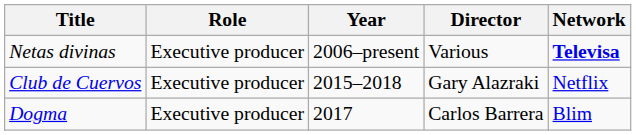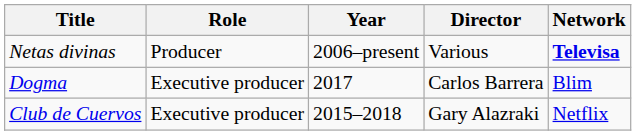 <table class="wikitable">
 <tr>
 <th>Title</th>
 <th>Role</th>
 <th>Year</th>
 <th>Director</th>
 <th>Network</th>
 </tr>
 <tr>
 <td><em>Netas divinas</em></td>
-<td>Executive producer</td>
+<td>Producer</td>
 <td>2006–present</td>
 <td>Various</td>
 <td><strong><a href='#'>Televisa</a></strong></td>
+</tr>
+<tr>
+<td><em><a href='#'>Dogma</a></em></td>
+<td>Executive producer</td>
+<td>2017</td>
+<td>Carlos Barrera</td>
+<td><a href='#'>Blim</a></td>
 </tr>
 <tr>
 <td><em><a href='#'>Club de Cuervos</a></em></td>
 <td>Executive producer</td>
 <td>2015–2018</td>
 <td>Gary Alazraki</td>
 <td><a href='#'>Netflix</a></td>
 </tr>
-<tr>
-<td><em><a href='#'>Dogma</a></em></td>
-<td>Executive producer</td>
-<td>2017</td>
-<td>Carlos Barrera</td>
-<td><a href='#'>Blim</a></td>
-</tr>
 </table>
